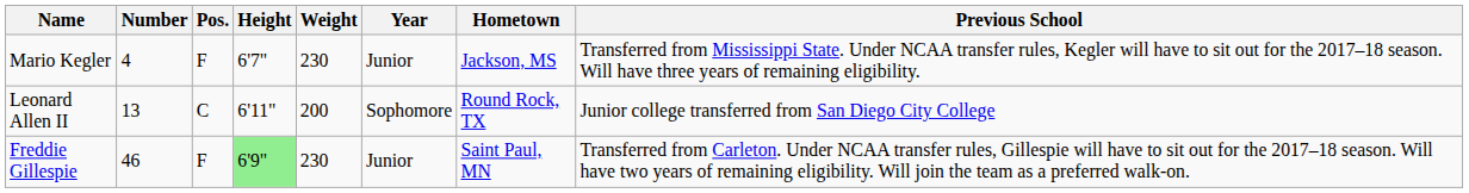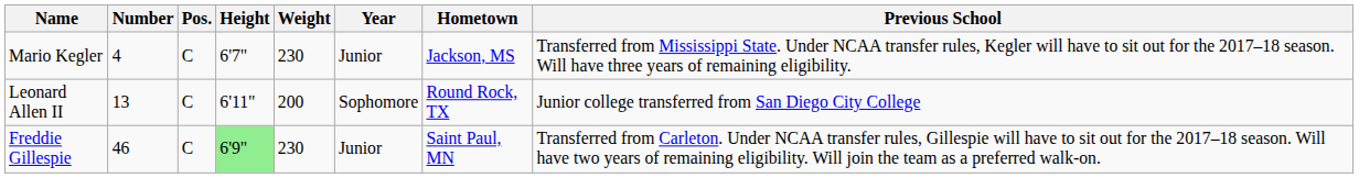 <table class="wikitable sortable" border="1">
 <tr>
 <th>Name</th>
 <th>Number</th>
 <th>Pos.</th>
 <th>Height</th>
 <th>Weight</th>
 <th>Year</th>
 <th>Hometown</th>
 <th class="unsortable">Previous School</th>
 </tr>
 <tr>
 <td>Mario Kegler</td>
 <td>4</td>
-<td>F</td>
+<td>C</td>
 <td>6'7"</td>
 <td>230</td>
 <td>Junior</td>
 <td><a href='#'>Jackson, MS</a></td>
 <td>Transferred from <a href='#'>Mississippi State</a>. Under NCAA transfer rules, Kegler will have to sit out for the 2017–18 season. Will have three years of remaining eligibility.</td>
 </tr>
 <tr>
 <td>Leonard Allen II</td>
 <td>13</td>
 <td>C</td>
 <td>6'11"</td>
 <td>200</td>
 <td>Sophomore</td>
 <td><a href='#'>Round Rock, TX</a></td>
 <td>Junior college transferred from <a href='#'>San Diego City College</a></td>
 </tr>
 <tr>
 <td><a href='#'>Freddie Gillespie</a></td>
 <td>46</td>
-<td>F</td>
+<td>C</td>
 <td style="background: lightgreen;">6'9"</td>
 <td>230</td>
 <td>Junior</td>
 <td><a href='#'>Saint Paul, MN</a></td>
 <td>Transferred from <a href='#'>Carleton</a>. Under NCAA transfer rules, Gillespie will have to sit out for the 2017–18 season. Will have two years of remaining eligibility. Will join the team as a preferred walk-on.</td>
 </tr>
 </table>
